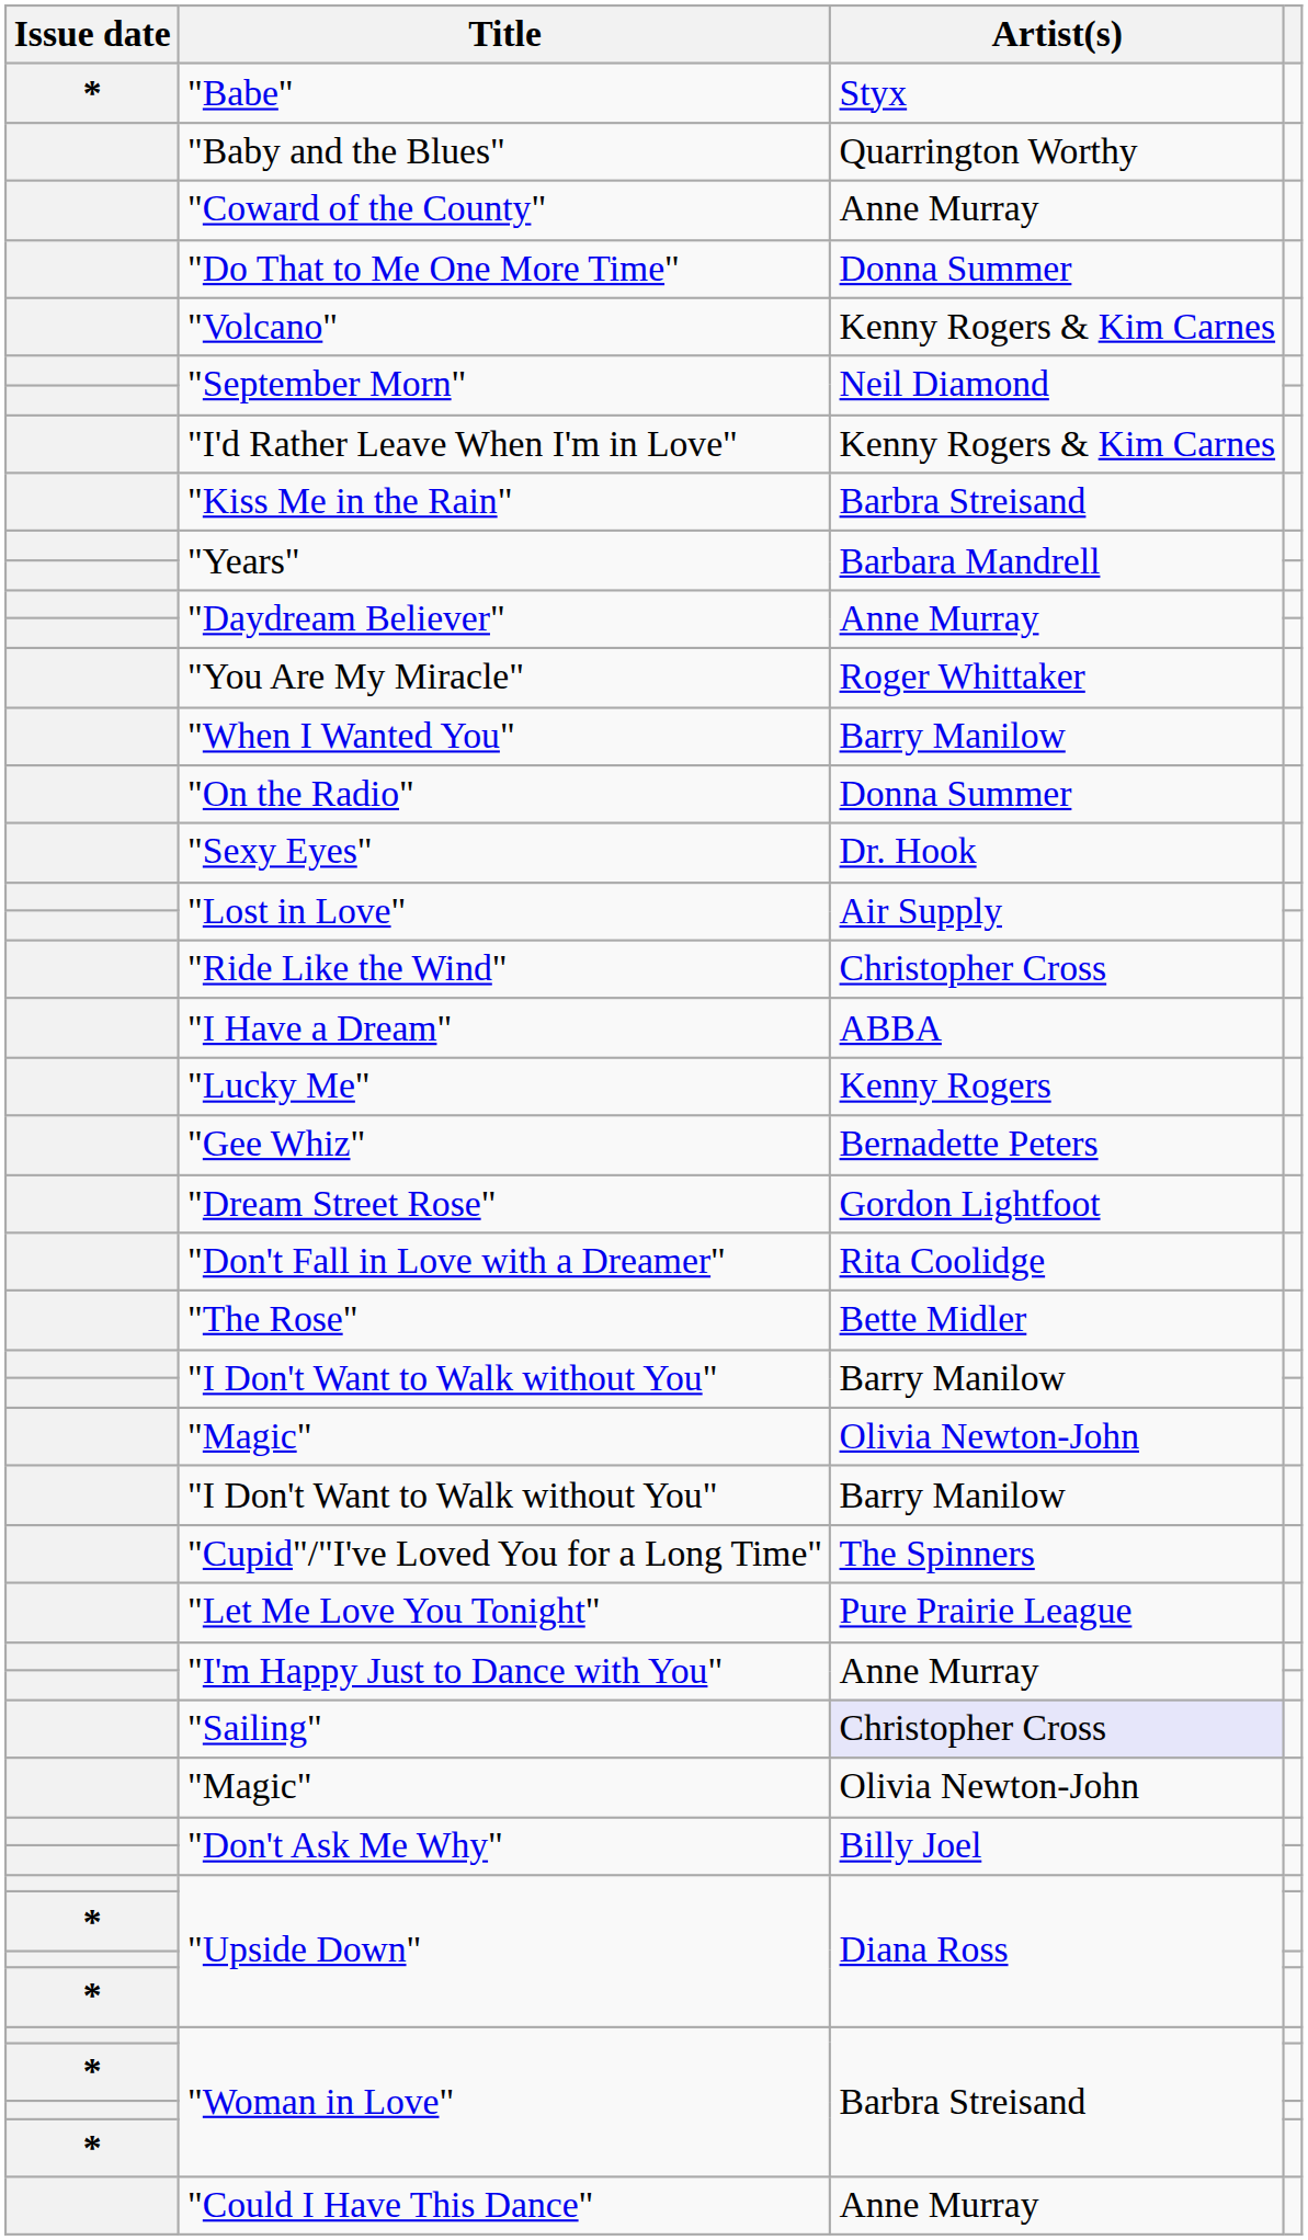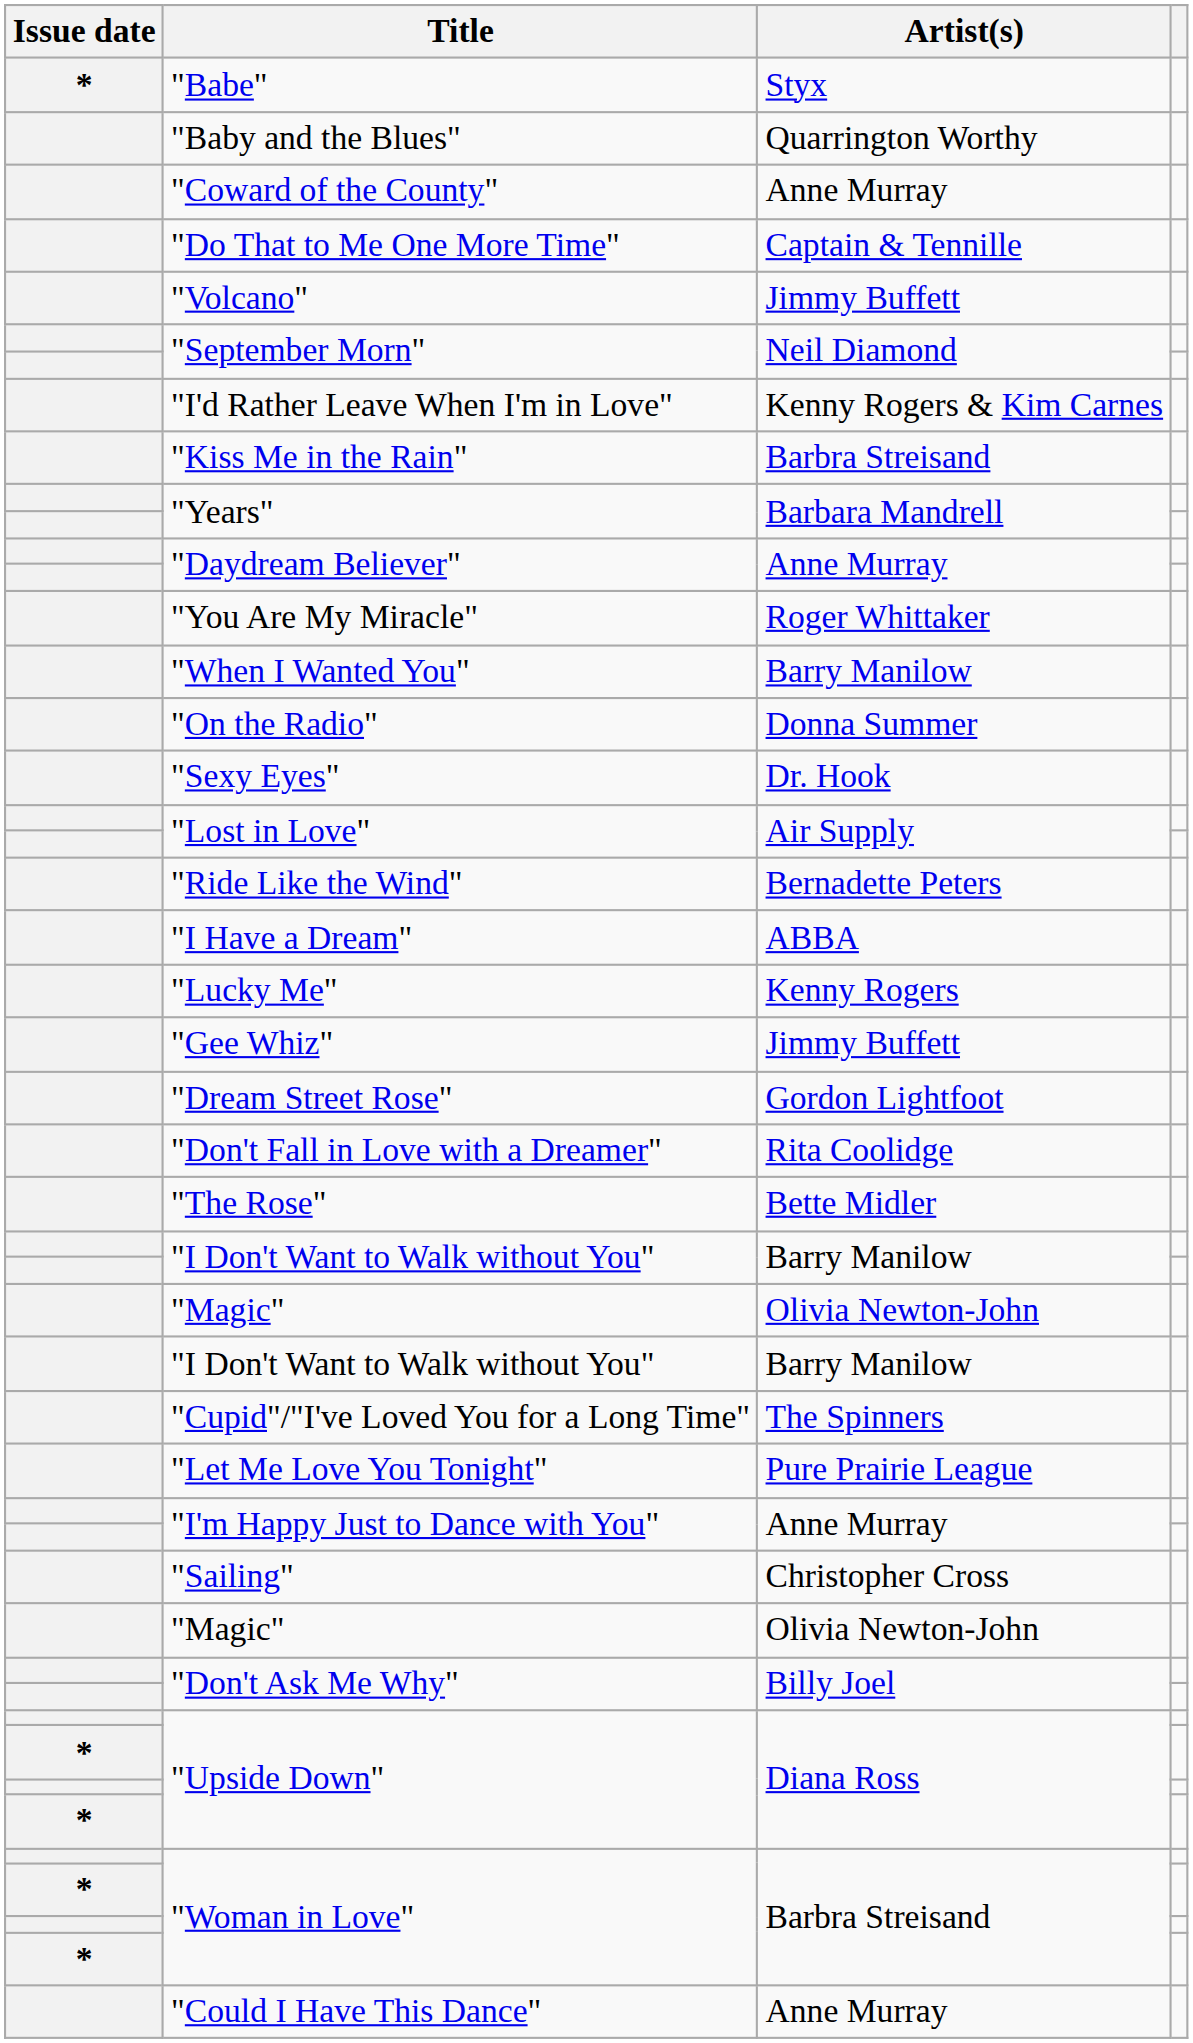 <table class="wikitable sortable plainrowheaders">
 <tr>
 <th scope=col>Issue date</th>
 <th scope=col>Title</th>
 <th scope=col>Artist(s)</th>
 <th scope=col class=unsortable></th>
 </tr>
 <tr>
 <th scope=row>*</th>
 <td>"<a href='#'>Babe</a>"</td>
 <td><a href='#'>Styx</a></td>
 <td align=center></td>
 </tr>
 <tr>
 <th scope=row></th>
 <td>"Baby and the Blues"</td>
 <td>Quarrington Worthy</td>
 <td align=center></td>
 </tr>
 <tr>
 <th scope=row></th>
 <td>"<a href='#'>Coward of the County</a>"</td>
 <td>Anne Murray</td>
 <td align=center></td>
 </tr>
 <tr>
 <th scope=row></th>
 <td>"<a href='#'>Do That to Me One More Time</a>"</td>
-<td><a href='#'>Donna Summer</a></td>
+<td><a href='#'>Captain & Tennille</a></td>
 <td align=center></td>
 </tr>
 <tr>
 <th scope=row></th>
 <td>"<a href='#'>Volcano</a>"</td>
-<td>Kenny Rogers & <a href='#'>Kim Carnes</a></td>
+<td><a href='#'>Jimmy Buffett</a></td>
 <td align=center></td>
 </tr>
 <tr>
 <th scope=row></th>
 <td rowspan="2">"<a href='#'>September Morn</a>"</td>
 <td rowspan="2"><a href='#'>Neil Diamond</a></td>
 <td align=center></td>
 </tr>
 <tr>
 <th scope=row></th>
 <td align=center></td>
 </tr>
 <tr>
 <th scope=row></th>
 <td>"I'd Rather Leave When I'm in Love"</td>
 <td>Kenny Rogers & <a href='#'>Kim Carnes</a></td>
 <td align=center></td>
 </tr>
 <tr>
 <th scope=row></th>
 <td>"<a href='#'>Kiss Me in the Rain</a>"</td>
 <td><a href='#'>Barbra Streisand</a></td>
 <td align=center></td>
 </tr>
 <tr>
 <th scope=row></th>
 <td rowspan="2">"Years"</td>
 <td rowspan="2"><a href='#'>Barbara Mandrell</a></td>
 <td align=center></td>
 </tr>
 <tr>
 <th scope=row></th>
 <td align=center></td>
 </tr>
 <tr>
 <th scope=row></th>
 <td rowspan="2">"<a href='#'>Daydream Believer</a>"</td>
 <td rowspan="2"><a href='#'>Anne Murray</a></td>
 <td align=center></td>
 </tr>
 <tr>
 <th scope=row></th>
 <td align=center></td>
 </tr>
 <tr>
 <th scope=row></th>
 <td>"You Are My Miracle"</td>
 <td><a href='#'>Roger Whittaker</a></td>
 <td align=center></td>
 </tr>
 <tr>
 <th scope=row></th>
 <td>"<a href='#'>When I Wanted You</a>"</td>
 <td><a href='#'>Barry Manilow</a></td>
 <td align=center></td>
 </tr>
 <tr>
 <th scope=row></th>
 <td>"<a href='#'>On the Radio</a>"</td>
 <td><a href='#'>Donna Summer</a></td>
 <td align=center></td>
 </tr>
 <tr>
 <th scope=row></th>
 <td>"<a href='#'>Sexy Eyes</a>"</td>
 <td><a href='#'>Dr. Hook</a></td>
 <td align=center></td>
 </tr>
 <tr>
 <th scope=row></th>
 <td rowspan="2">"<a href='#'>Lost in Love</a>"</td>
 <td rowspan="2"><a href='#'>Air Supply</a></td>
 <td align=center></td>
 </tr>
 <tr>
 <th scope=row></th>
 <td align=center></td>
 </tr>
 <tr>
 <th scope=row></th>
 <td>"<a href='#'>Ride Like the Wind</a>"</td>
-<td><a href='#'>Christopher Cross</a></td>
+<td><a href='#'>Bernadette Peters</a></td>
 <td align=center></td>
 </tr>
 <tr>
 <th scope=row></th>
 <td>"<a href='#'>I Have a Dream</a>"</td>
 <td><a href='#'>ABBA</a></td>
 <td align=center></td>
 </tr>
 <tr>
 <th scope=row></th>
 <td>"<a href='#'>Lucky Me</a>"</td>
 <td><a href='#'>Kenny Rogers</a></td>
 <td align=center></td>
 </tr>
 <tr>
 <th scope=row></th>
 <td>"<a href='#'>Gee Whiz</a>"</td>
-<td><a href='#'>Bernadette Peters</a></td>
+<td><a href='#'>Jimmy Buffett</a></td>
 <td align=center></td>
 </tr>
 <tr>
 <th scope=row></th>
 <td>"<a href='#'>Dream Street Rose</a>"</td>
 <td><a href='#'>Gordon Lightfoot</a></td>
 <td align=center></td>
 </tr>
 <tr>
 <th scope=row></th>
 <td>"<a href='#'>Don't Fall in Love with a Dreamer</a>"</td>
 <td><a href='#'>Rita Coolidge</a></td>
 <td align=center></td>
 </tr>
 <tr>
 <th scope=row></th>
 <td>"<a href='#'>The Rose</a>"</td>
 <td><a href='#'>Bette Midler</a></td>
 <td align=center></td>
 </tr>
 <tr>
 <th scope=row></th>
 <td rowspan="2">"<a href='#'>I Don't Want to Walk without You</a>"</td>
 <td rowspan="2">Barry Manilow</td>
 <td align=center></td>
 </tr>
 <tr>
 <th scope=row></th>
 <td align=center></td>
 </tr>
 <tr>
 <th scope=row></th>
 <td>"<a href='#'>Magic</a>"</td>
 <td><a href='#'>Olivia Newton-John</a></td>
 <td align=center></td>
 </tr>
 <tr>
 <th scope=row></th>
 <td>"I Don't Want to Walk without You"</td>
 <td>Barry Manilow</td>
 <td></td>
 </tr>
 <tr>
 <th scope=row></th>
 <td>"<a href='#'>Cupid</a>"/"I've Loved You for a Long Time"</td>
 <td><a href='#'>The Spinners</a></td>
 <td align=center></td>
 </tr>
 <tr>
 <th scope=row></th>
 <td>"<a href='#'>Let Me Love You Tonight</a>"</td>
 <td><a href='#'>Pure Prairie League</a></td>
 <td align=center></td>
 </tr>
 <tr>
 <th scope=row></th>
 <td rowspan="2">"<a href='#'>I'm Happy Just to Dance with You</a>"</td>
 <td rowspan="2">Anne Murray</td>
 <td align=center></td>
 </tr>
 <tr>
 <th scope=row></th>
 <td align=center></td>
 </tr>
 <tr>
 <th scope=row></th>
 <td>"<a href='#'>Sailing</a>"</td>
-<td style="background: lavender;">Christopher Cross</td>
+<td>Christopher Cross</td>
 <td align=center></td>
 </tr>
 <tr>
 <th scope=row></th>
 <td>"Magic"</td>
 <td>Olivia Newton-John</td>
 <td align=center></td>
 </tr>
 <tr>
 <th scope=row></th>
 <td rowspan="2">"<a href='#'>Don't Ask Me Why</a>"</td>
 <td rowspan="2"><a href='#'>Billy Joel</a></td>
 <td align=center></td>
 </tr>
 <tr>
 <th scope=row></th>
 <td align=center></td>
 </tr>
 <tr>
 <th scope=row></th>
 <td rowspan="4">"<a href='#'>Upside Down</a>"</td>
 <td rowspan="4"><a href='#'>Diana Ross</a></td>
 <td align=center></td>
 </tr>
 <tr>
 <th scope=row>*</th>
 <td></td>
 </tr>
 <tr>
 <th scope=row></th>
 <td align=center></td>
 </tr>
 <tr>
 <th scope=row>*</th>
 <td></td>
 </tr>
 <tr>
 <th scope=row></th>
 <td rowspan="4">"<a href='#'>Woman in Love</a>"</td>
 <td rowspan="4">Barbra Streisand</td>
 <td align=center></td>
 </tr>
 <tr>
 <th scope=row>*</th>
 <td></td>
 </tr>
 <tr>
 <th scope=row></th>
 <td align=center></td>
 </tr>
 <tr>
 <th scope=row>*</th>
 <td></td>
 </tr>
 <tr>
 <th scope=row></th>
 <td>"<a href='#'>Could I Have This Dance</a>"</td>
 <td>Anne Murray</td>
 <td align=center></td>
 </tr>
 </table>
